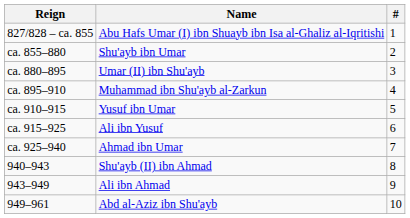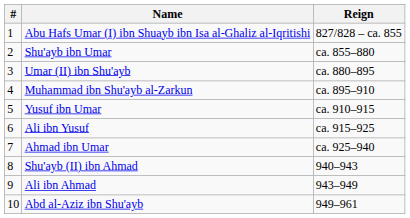 <table class="wikitable">
 <tr>
+<th>#</th>
+<th>Name</th>
 <th>Reign</th>
-<th>Name</th>
-<th>#</th>
 </tr>
 <tr>
+<td>1</td>
+<td><a href='#'>Abu Hafs Umar (I) ibn Shuayb ibn Isa al-Ghaliz al-Iqritishi</a></td>
 <td>827/828 – ca. 855</td>
-<td><a href='#'>Abu Hafs Umar (I) ibn Shuayb ibn Isa al-Ghaliz al-Iqritishi</a></td>
-<td>1</td>
 </tr>
 <tr>
+<td>2</td>
+<td><a href='#'>Shu'ayb ibn Umar</a></td>
 <td>ca. 855–880</td>
-<td><a href='#'>Shu'ayb ibn Umar</a></td>
-<td>2</td>
 </tr>
 <tr>
+<td>3</td>
+<td><a href='#'>Umar (II) ibn Shu'ayb</a></td>
 <td>ca. 880–895</td>
-<td><a href='#'>Umar (II) ibn Shu'ayb</a></td>
-<td>3</td>
 </tr>
 <tr>
+<td>4</td>
+<td><a href='#'>Muhammad ibn Shu'ayb al-Zarkun</a></td>
 <td>ca. 895–910</td>
-<td><a href='#'>Muhammad ibn Shu'ayb al-Zarkun</a></td>
-<td>4</td>
 </tr>
 <tr>
+<td>5</td>
+<td><a href='#'>Yusuf ibn Umar</a></td>
 <td>ca. 910–915</td>
-<td><a href='#'>Yusuf ibn Umar</a></td>
-<td>5</td>
 </tr>
 <tr>
+<td>6</td>
+<td><a href='#'>Ali ibn Yusuf</a></td>
 <td>ca. 915–925</td>
-<td><a href='#'>Ali ibn Yusuf</a></td>
-<td>6</td>
 </tr>
 <tr>
+<td>7</td>
+<td><a href='#'>Ahmad ibn Umar</a></td>
 <td>ca. 925–940</td>
-<td><a href='#'>Ahmad ibn Umar</a></td>
-<td>7</td>
 </tr>
 <tr>
+<td>8</td>
+<td><a href='#'>Shu'ayb (II) ibn Ahmad</a></td>
 <td>940–943</td>
-<td><a href='#'>Shu'ayb (II) ibn Ahmad</a></td>
-<td>8</td>
 </tr>
 <tr>
+<td>9</td>
+<td><a href='#'>Ali ibn Ahmad</a></td>
 <td>943–949</td>
-<td><a href='#'>Ali ibn Ahmad</a></td>
-<td>9</td>
 </tr>
 <tr>
+<td>10</td>
+<td><a href='#'>Abd al-Aziz ibn Shu'ayb</a></td>
 <td>949–961</td>
-<td><a href='#'>Abd al-Aziz ibn Shu'ayb</a></td>
-<td>10</td>
 </tr>
 </table>
